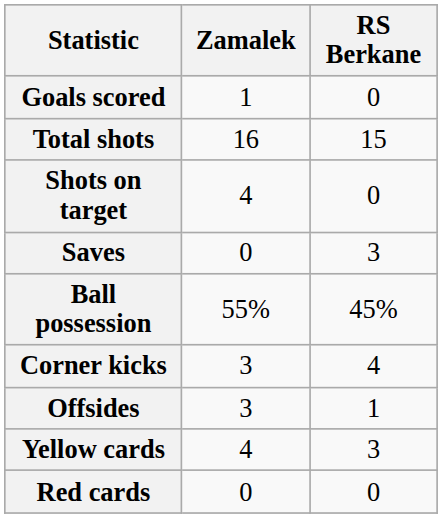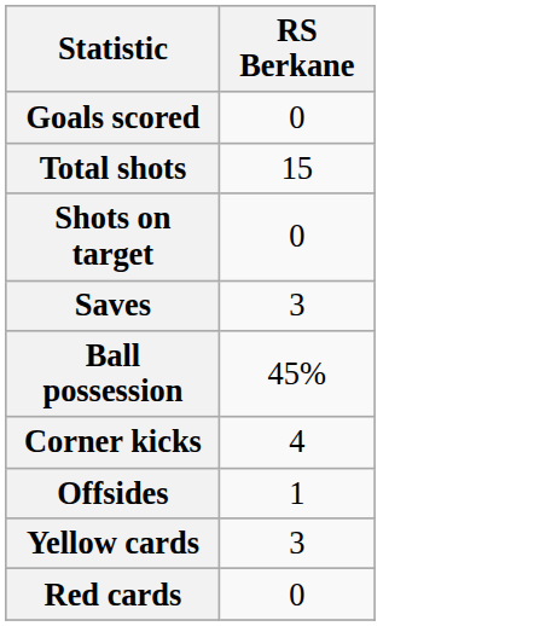 <table class="wikitable plainrowheaders" style="text-align:center">
 <tr>
 <th scope="col" style="width:100px">Statistic</th>
-<th scope="col" style="width:70px">Zamalek</th>
 <th scope="col" style="width:70px">RS Berkane</th>
 </tr>
 <tr>
 <th scope=row>Goals scored</th>
-<td>1</td>
 <td>0</td>
 </tr>
 <tr>
 <th scope=row>Total shots</th>
-<td>16</td>
 <td>15</td>
 </tr>
 <tr>
 <th scope=row>Shots on target</th>
-<td>4</td>
 <td>0</td>
 </tr>
 <tr>
 <th scope=row>Saves</th>
-<td>0</td>
 <td>3</td>
 </tr>
 <tr>
 <th scope=row>Ball possession</th>
-<td>55%</td>
 <td>45%</td>
 </tr>
 <tr>
 <th scope=row>Corner kicks</th>
-<td>3</td>
 <td>4</td>
 </tr>
 <tr>
 <th scope=row>Offsides</th>
-<td>3</td>
 <td>1</td>
 </tr>
 <tr>
 <th scope=row>Yellow cards</th>
-<td>4</td>
 <td>3</td>
 </tr>
 <tr>
 <th scope=row>Red cards</th>
 <td>0</td>
-<td>0</td>
 </tr>
 </table>
